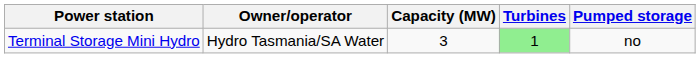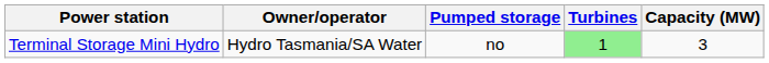 <table class="wikitable sortable" style="text-align: center">
 <tr>
 <th>Power station</th>
 <th>Owner/operator</th>
+<th><a href='#'>Pumped storage</a></th>
+<th><a href='#'>Turbines</a></th>
 <th>Capacity (MW)</th>
-<th><a href='#'>Turbines</a></th>
-<th><a href='#'>Pumped storage</a></th>
 </tr>
 <tr>
 <td align="left"><a href='#'>Terminal Storage Mini Hydro</a></td>
 <td>Hydro Tasmania/SA Water</td>
+<td>no</td>
+<td style="background: lightgreen;">1</td>
 <td>3</td>
-<td style="background: lightgreen;">1</td>
-<td>no</td>
 </tr>
 </table>
